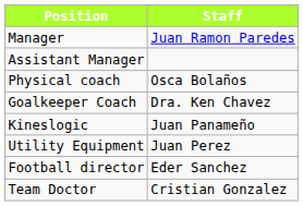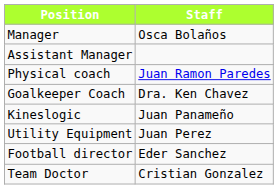 <table class="wikitable">
 <tr>
 <th style="color:White; background:#ADFF2F;">Position</th>
 <th style="color:White; background:#ADFF2F;">Staff</th>
 </tr>
 <tr>
 <td>Manager</td>
-<td> <a href='#'>Juan Ramon Paredes</a></td>
+<td> Osca Bolaños</td>
 </tr>
 <tr>
 <td>Assistant Manager</td>
 <td></td>
 </tr>
 <tr>
 <td>Physical coach</td>
-<td> Osca Bolaños</td>
+<td> <a href='#'>Juan Ramon Paredes</a></td>
 </tr>
 <tr>
 <td>Goalkeeper Coach</td>
 <td> Dra. Ken Chavez</td>
 </tr>
 <tr>
 <td>Kineslogic</td>
 <td> Juan Panameño</td>
 </tr>
 <tr>
 <td>Utility Equipment</td>
 <td> Juan Perez</td>
 </tr>
 <tr>
 <td>Football director</td>
 <td> Eder Sanchez</td>
 </tr>
 <tr>
 <td>Team Doctor</td>
 <td> Cristian Gonzalez</td>
 </tr>
 </table>
